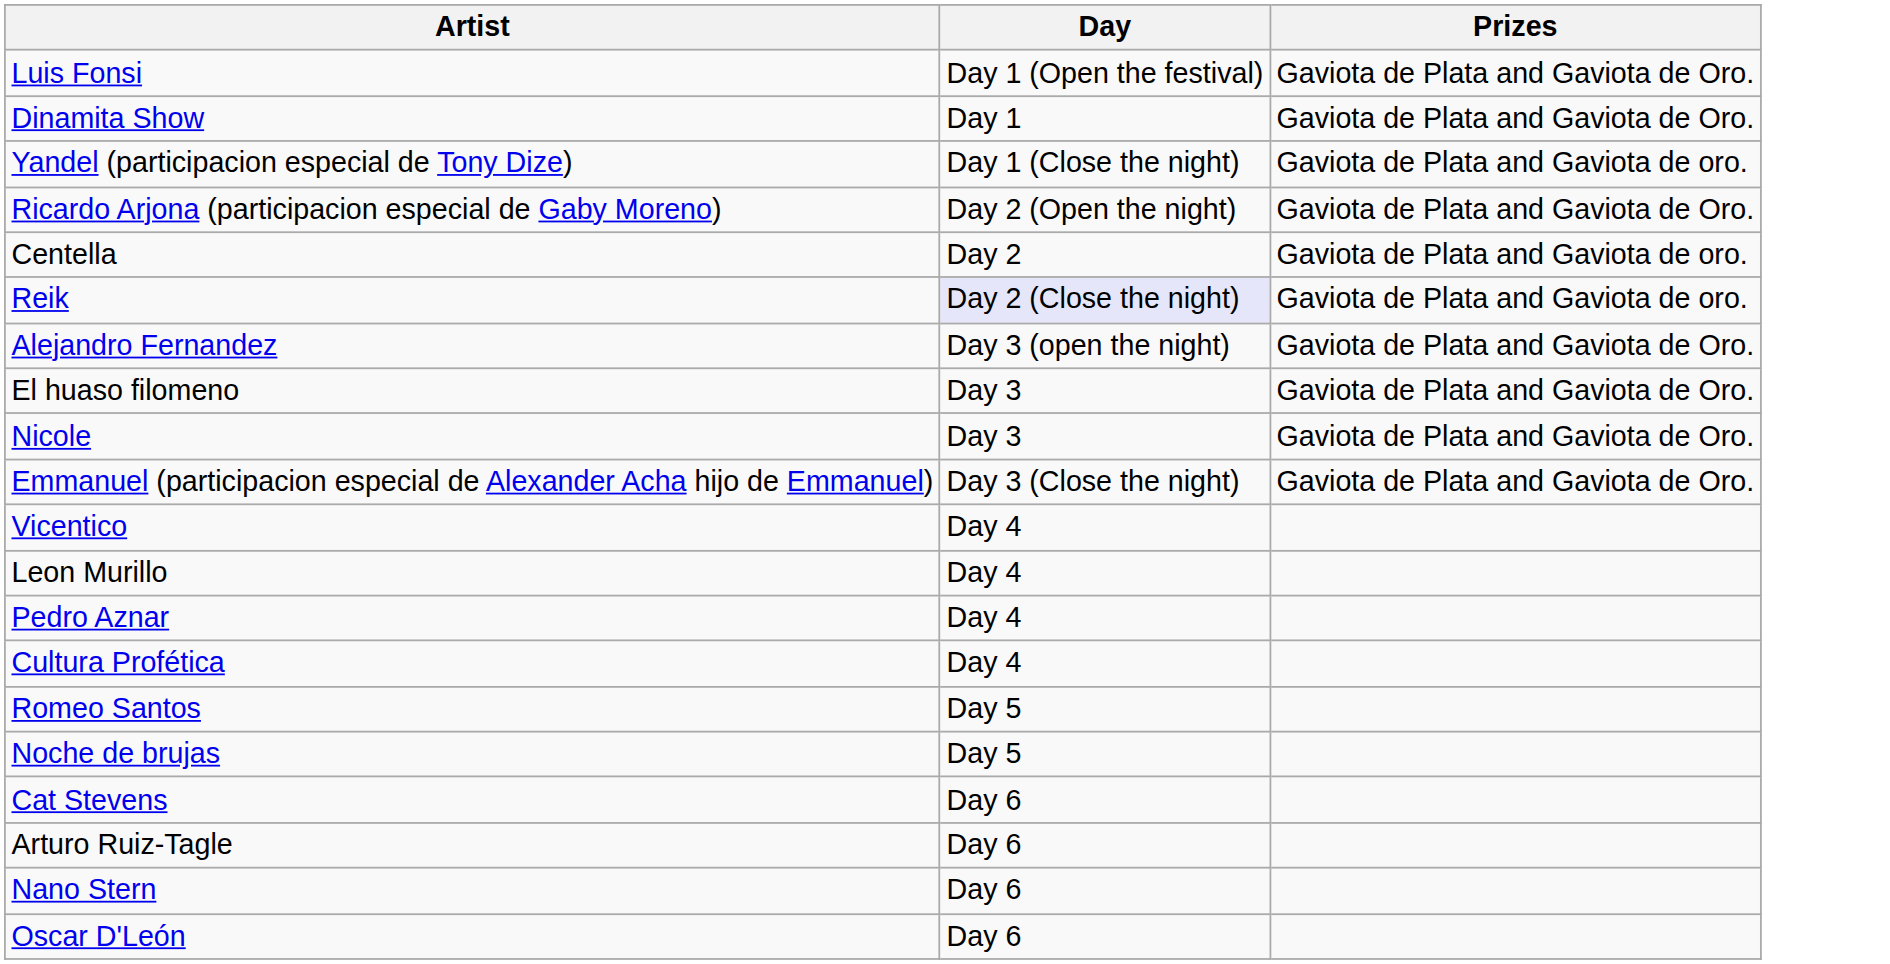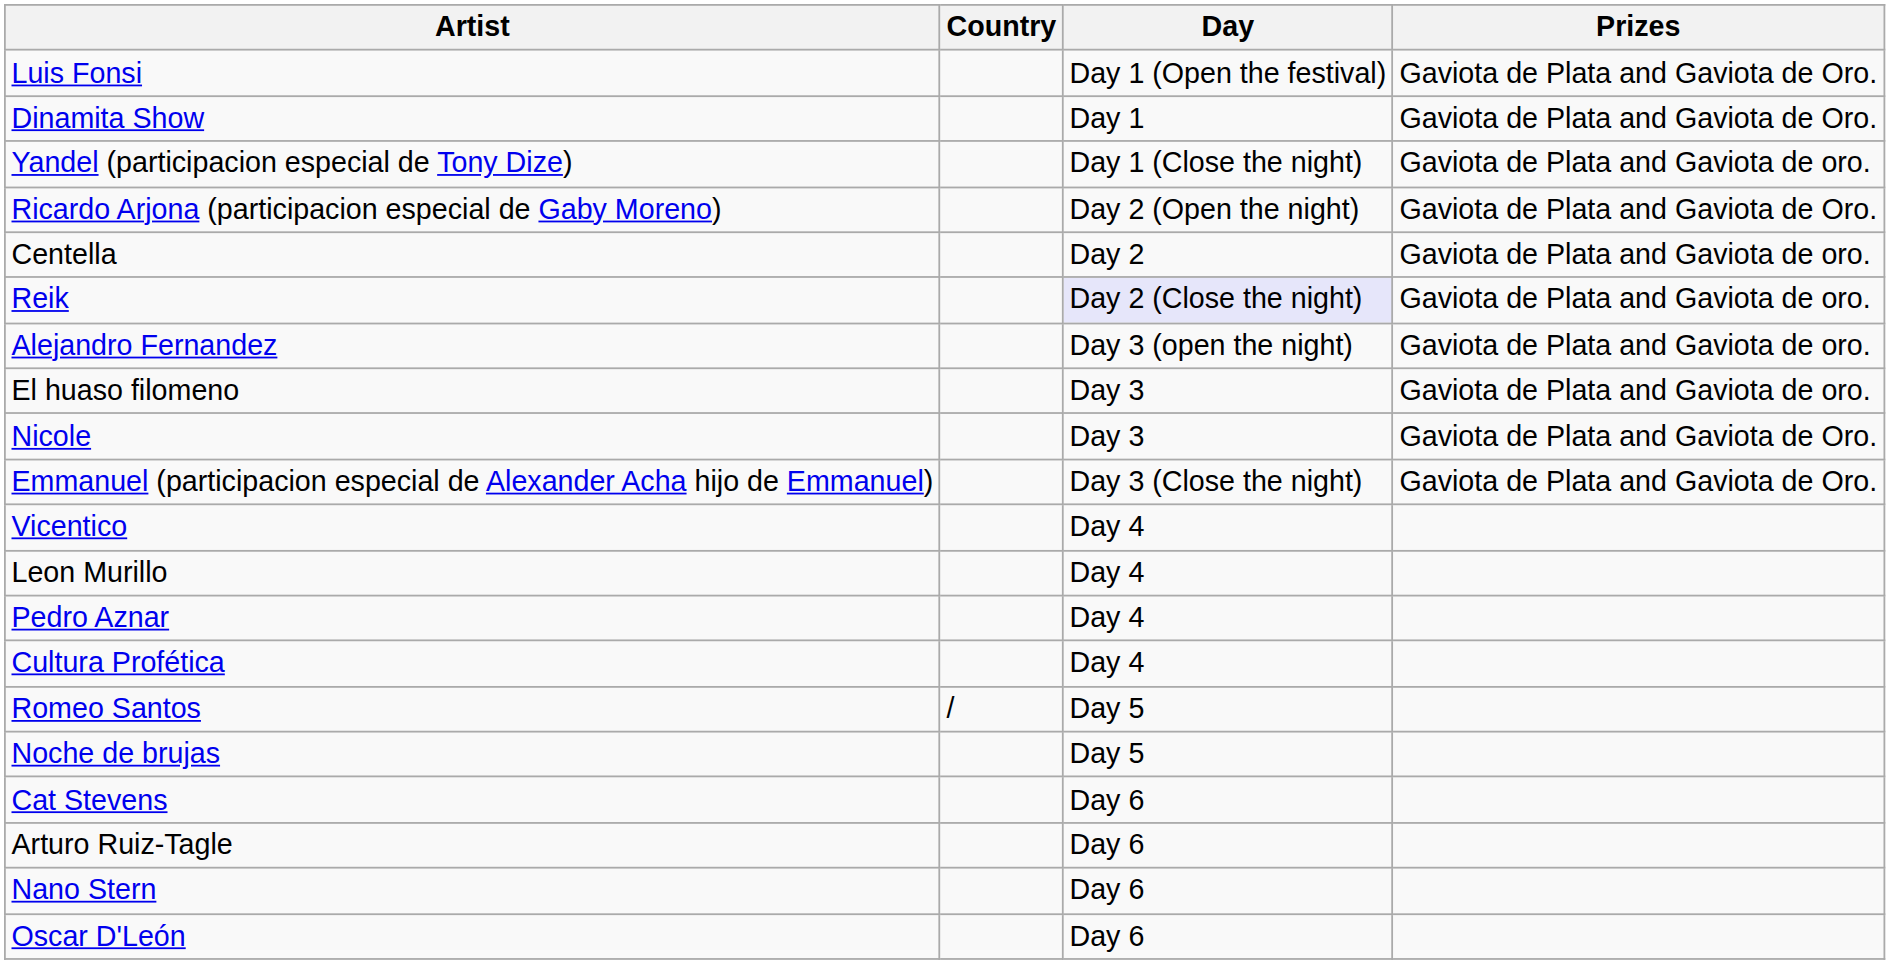 <table class="wikitable">
 <tr>
 <th>Artist</th>
+<th>Country</th>
 <th>Day</th>
 <th>Prizes</th>
 </tr>
 <tr>
 <td><a href='#'>Luis Fonsi</a></td>
+<td> </td>
 <td>Day 1 (Open the festival)</td>
 <td>Gaviota de Plata and Gaviota de Oro.</td>
 </tr>
 <tr>
 <td><a href='#'>Dinamita Show</a></td>
+<td></td>
 <td>Day 1</td>
 <td>Gaviota de Plata and Gaviota de Oro.</td>
 </tr>
 <tr>
 <td><a href='#'>Yandel</a> (participacion especial de <a href='#'>Tony Dize</a>)</td>
+<td></td>
 <td>Day 1 (Close the night)</td>
 <td>Gaviota de Plata and Gaviota de oro.</td>
 </tr>
 <tr>
 <td><a href='#'>Ricardo Arjona</a> (participacion especial de <a href='#'>Gaby Moreno</a>)</td>
+<td></td>
 <td>Day 2 (Open the night)</td>
 <td>Gaviota de Plata and Gaviota de Oro.</td>
 </tr>
 <tr>
 <td>Centella</td>
+<td></td>
 <td>Day 2</td>
 <td>Gaviota de Plata and Gaviota de oro.</td>
 </tr>
 <tr>
 <td><a href='#'>Reik</a></td>
+<td></td>
 <td style="background: lavender;">Day 2 (Close the night)</td>
 <td>Gaviota de Plata and Gaviota de oro.</td>
 </tr>
 <tr>
 <td><a href='#'>Alejandro Fernandez</a></td>
+<td></td>
 <td>Day 3 (open the night)</td>
-<td>Gaviota de Plata and Gaviota de Oro.</td>
+<td>Gaviota de Plata and Gaviota de oro.</td>
 </tr>
 <tr>
 <td>El huaso filomeno</td>
+<td></td>
 <td>Day 3</td>
-<td>Gaviota de Plata and Gaviota de Oro.</td>
+<td>Gaviota de Plata and Gaviota de oro.</td>
 </tr>
 <tr>
 <td><a href='#'>Nicole</a></td>
+<td></td>
 <td>Day 3</td>
 <td>Gaviota de Plata and Gaviota de Oro.</td>
 </tr>
 <tr>
 <td><a href='#'>Emmanuel</a> (participacion especial de <a href='#'>Alexander Acha</a> hijo de <a href='#'>Emmanuel</a>)</td>
+<td></td>
 <td>Day 3 (Close the night)</td>
 <td>Gaviota de Plata and Gaviota de Oro.</td>
 </tr>
 <tr>
 <td><a href='#'>Vicentico</a></td>
+<td></td>
 <td>Day 4</td>
 <td></td>
 </tr>
 <tr>
 <td>Leon Murillo</td>
+<td></td>
 <td>Day 4</td>
 <td></td>
 </tr>
 <tr>
 <td><a href='#'>Pedro Aznar</a></td>
+<td></td>
 <td>Day 4</td>
 <td></td>
 </tr>
 <tr>
 <td><a href='#'>Cultura Profética</a></td>
+<td></td>
 <td>Day 4</td>
 <td></td>
 </tr>
 <tr>
 <td><a href='#'>Romeo Santos</a></td>
+<td>/</td>
 <td>Day 5</td>
 <td></td>
 </tr>
 <tr>
 <td><a href='#'>Noche de brujas</a></td>
+<td></td>
 <td>Day 5</td>
 <td></td>
 </tr>
 <tr>
 <td><a href='#'>Cat Stevens</a></td>
+<td></td>
 <td>Day 6</td>
 <td></td>
 </tr>
 <tr>
 <td>Arturo Ruiz-Tagle</td>
+<td></td>
 <td>Day 6</td>
 <td></td>
 </tr>
 <tr>
 <td><a href='#'>Nano Stern</a></td>
+<td></td>
 <td>Day 6</td>
 <td></td>
 </tr>
 <tr>
 <td><a href='#'>Oscar D'León</a></td>
+<td></td>
 <td>Day 6</td>
 <td></td>
 </tr>
 </table>
